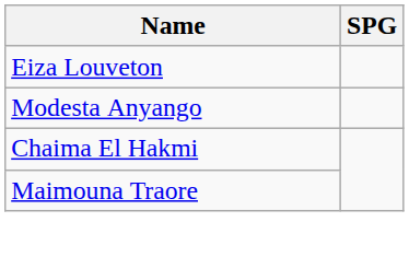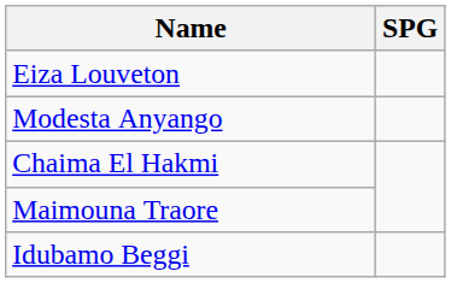 <table class=wikitable>
 <tr>
 <th width=200>Name</th>
 <th>SPG</th>
 </tr>
 <tr>
 <td> <a href='#'>Eiza Louveton</a></td>
 <td></td>
 </tr>
 <tr>
 <td> <a href='#'>Modesta Anyango</a></td>
 <td></td>
 </tr>
 <tr>
 <td> <a href='#'>Chaima El Hakmi</a></td>
 <td rowspan=2></td>
 </tr>
 <tr>
 <td> <a href='#'>Maimouna Traore</a></td>
 </tr>
+<tr>
+<td> <a href='#'>Idubamo Beggi</a></td>
+<td></td>
+</tr>
 </table>
